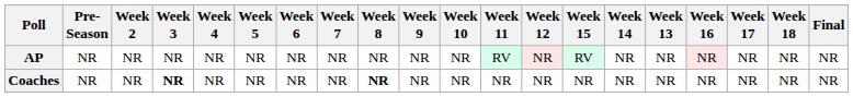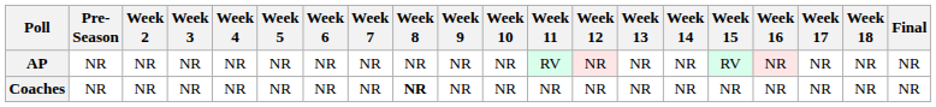 <table class="wikitable" style="white-space:nowrap;font-size:90%">
 <tr>
 <th>Poll</th>
 <th>Pre-<br>Season</th>
 <th>Week<br>2</th>
 <th>Week<br>3</th>
 <th>Week<br>4</th>
 <th>Week<br>5</th>
 <th>Week<br>6</th>
 <th>Week<br>7</th>
 <th>Week<br>8</th>
 <th>Week<br>9</th>
 <th>Week<br>10</th>
 <th>Week<br>11</th>
 <th>Week<br>12</th>
+<th>Week<br>13</th>
+<th>Week<br>14</th>
 <th>Week<br>15</th>
-<th>Week<br>14</th>
-<th>Week<br>13</th>
 <th>Week<br>16</th>
 <th>Week<br>17</th>
 <th>Week<br>18</th>
 <th>Final</th>
 </tr>
 <tr style="text-align:center;">
 <th>AP</th>
 <td style="background:#FFFFFF;">NR</td>
 <td style="background:#FFFFFF;">NR</td>
 <td style="background:#FFFFFF;">NR</td>
 <td style="background:#FFFFFF;">NR</td>
 <td style="background:#FFFFFF;">NR</td>
 <td style="background:#FFFFFF;">NR</td>
 <td style="background:#FFFFFF;">NR</td>
 <td style="background:#FFFFFF;">NR</td>
 <td style="background:#FFFFFF;">NR</td>
 <td style="background:#FFFFFF;">NR</td>
 <td style="background:#D8FFEB;">RV</td>
 <td style="background:#FFE6E6;">NR</td>
-<td style="background:#D8FFEB;">RV</td>
 <td style="background:#FFFFFF;">NR</td>
 <td style="background:#FFFFFF;">NR</td>
+<td style="background:#D8FFEB;">RV</td>
 <td style="background:#FFE6E6;">NR</td>
 <td style="background:#FFFFFF;">NR</td>
 <td style="background:#FFFFFF;">NR</td>
 <td style="background:#FFFFFF;">NR</td>
 </tr>
 <tr style="text-align:center;">
 <th>Coaches</th>
 <td style="background:#FFFFFF;">NR</td>
 <td style="background:#FFFFFF;">NR</td>
-<td style="background:#FFFFFF;"><strong>NR</strong></td>
+<td style="background:#FFFFFF;">NR</td>
 <td style="background:#FFFFFF;">NR</td>
 <td style="background:#FFFFFF;">NR</td>
 <td style="background:#FFFFFF;">NR</td>
 <td style="background:#FFFFFF;">NR</td>
 <td style="background:#FFFFFF;"><strong>NR</strong></td>
 <td style="background:#FFFFFF;">NR</td>
 <td style="background:#FFFFFF;">NR</td>
 <td style="background:#FFFFFF;">NR</td>
 <td style="background:#FFFFFF;">NR</td>
 <td style="background:#FFFFFF;">NR</td>
 <td style="background:#FFFFFF;">NR</td>
 <td style="background:#FFFFFF;">NR</td>
 <td style="background:#FFFFFF;">NR</td>
 <td style="background:#FFFFFF;">NR</td>
 <td style="background:#FFFFFF;">NR</td>
 <td style="background:#FFFFFF;">NR</td>
 </tr>
 </table>
